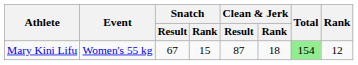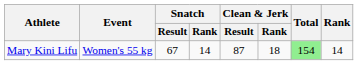 <table class="wikitable" style="font-size:90%">
 <tr>
 <th rowspan="2">Athlete</th>
 <th rowspan="2">Event</th>
 <th colspan="2">Snatch</th>
 <th colspan="2">Clean & Jerk</th>
 <th rowspan="2">Total</th>
 <th rowspan="2">Rank</th>
 </tr>
 <tr style="font-size:95%">
 <th>Result</th>
 <th>Rank</th>
 <th>Result</th>
 <th>Rank</th>
 </tr>
 <tr align=center>
 <td align=left><a href='#'>Mary Kini Lifu</a></td>
 <td align=left><a href='#'>Women's 55 kg</a></td>
 <td>67</td>
-<td>15</td>
+<td>14</td>
 <td>87</td>
 <td>18</td>
 <td style="background: lightgreen;">154</td>
-<td>12</td>
+<td>14</td>
 </tr>
 </table>
